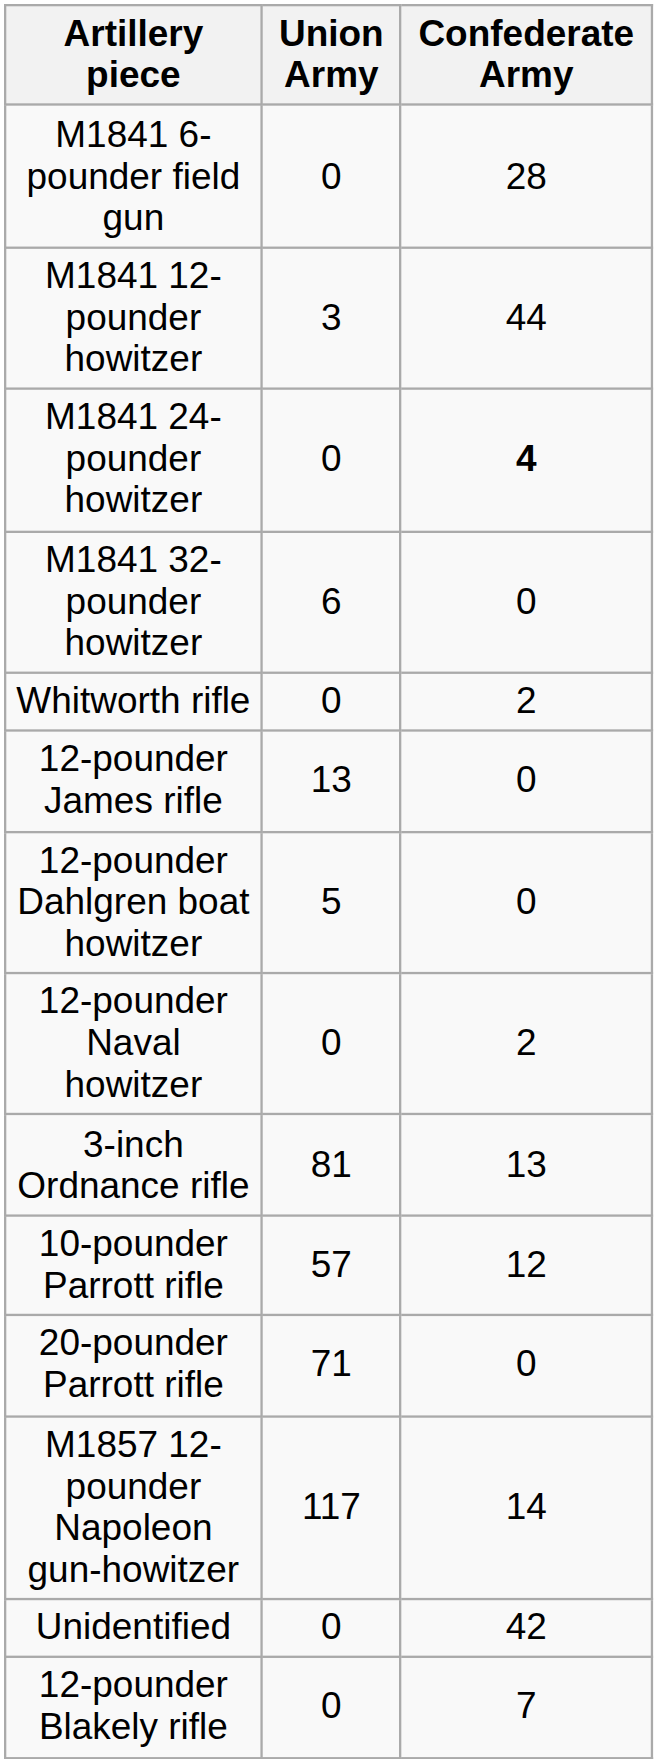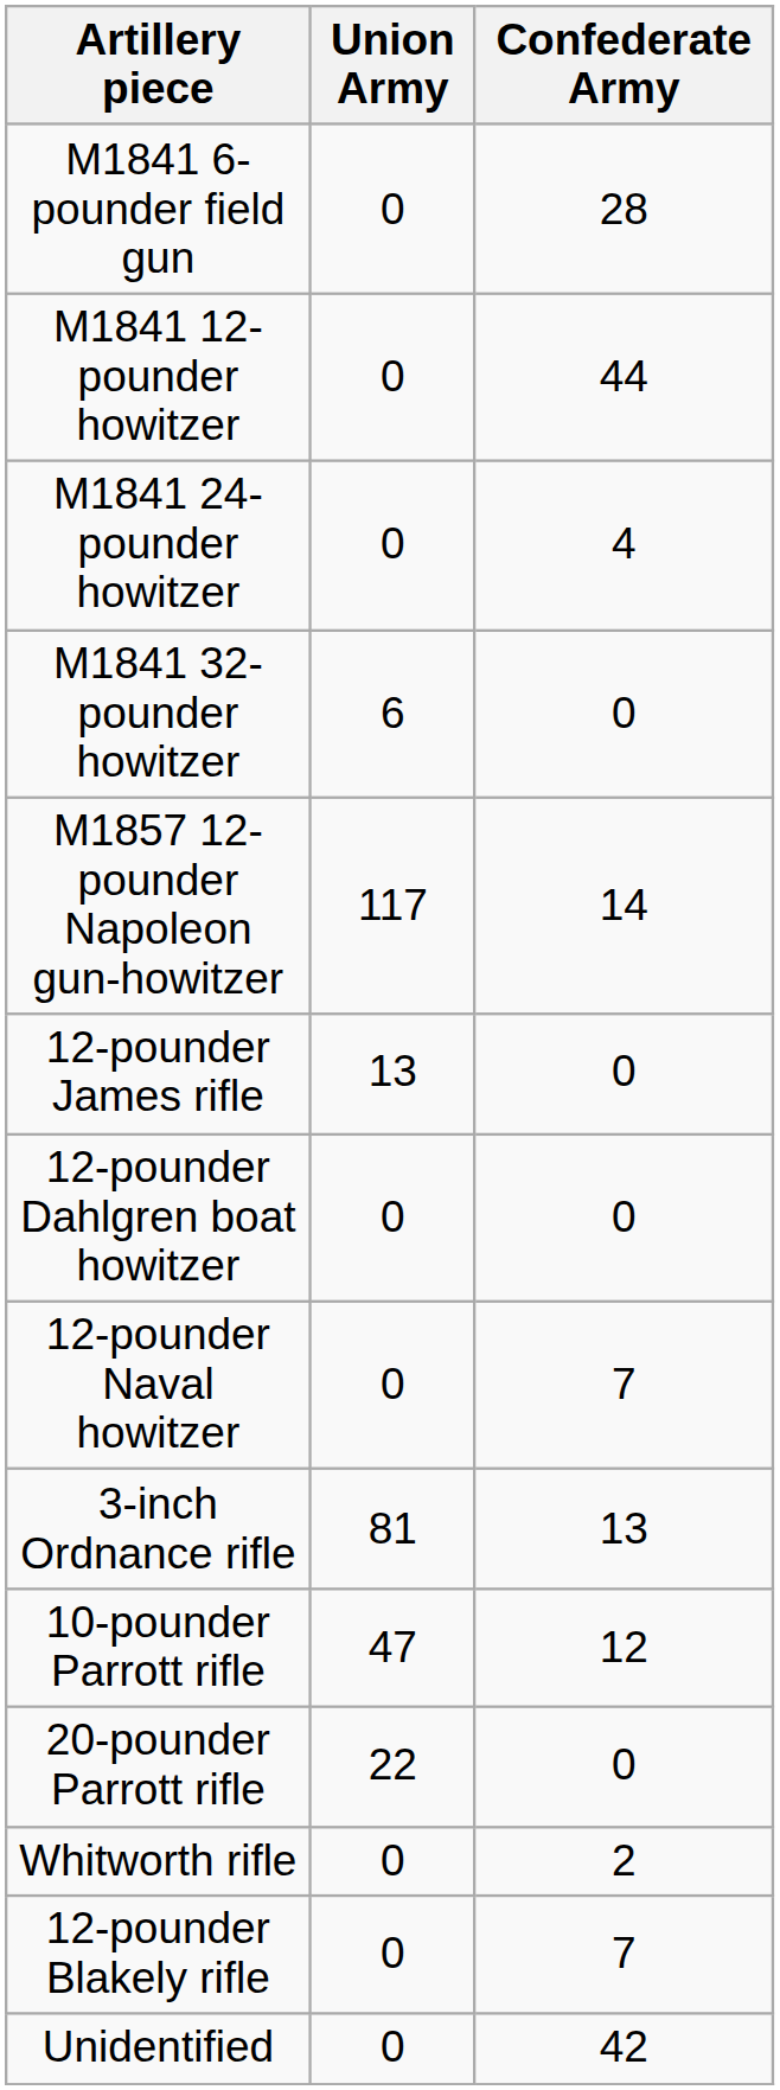 <table class="wikitable" style="text-align:center; width:45%;">
 <tr>
 <th width=25%>Artillery piece</th>
 <th width=10%>Union Army</th>
 <th width=10%>Confederate Army</th>
 </tr>
 <tr>
 <td rowspan=1>M1841 6-pounder field gun</td>
 <td>0</td>
 <td>28</td>
 </tr>
 <tr>
 <td rowspan=1>M1841 12-pounder howitzer</td>
-<td>3</td>
+<td>0</td>
 <td>44</td>
 </tr>
 <tr>
 <td rowspan=1>M1841 24-pounder howitzer</td>
 <td>0</td>
-<td><strong>4</strong></td>
+<td>4</td>
 </tr>
 <tr>
 <td rowspan=1>M1841 32-pounder howitzer</td>
 <td>6</td>
+<td>0</td>
+</tr>
+<tr>
+<td rowspan=1>M1857 12-pounder Napoleon gun-howitzer</td>
+<td>117</td>
+<td>14</td>
+</tr>
+<tr>
+<td rowspan=1>12-pounder James rifle</td>
+<td>13</td>
+<td>0</td>
+</tr>
+<tr>
+<td rowspan=1>12-pounder Dahlgren boat howitzer</td>
+<td>0</td>
+<td>0</td>
+</tr>
+<tr>
+<td rowspan=1>12-pounder Naval howitzer</td>
+<td>0</td>
+<td>7</td>
+</tr>
+<tr>
+<td rowspan=1>3-inch Ordnance rifle</td>
+<td>81</td>
+<td>13</td>
+</tr>
+<tr>
+<td rowspan=1>10-pounder Parrott rifle</td>
+<td>47</td>
+<td>12</td>
+</tr>
+<tr>
+<td rowspan=1>20-pounder Parrott rifle</td>
+<td>22</td>
 <td>0</td>
 </tr>
 <tr>
 <td rowspan=1>Whitworth rifle</td>
 <td>0</td>
 <td>2</td>
 </tr>
 <tr>
-<td rowspan=1>12-pounder James rifle</td>
-<td>13</td>
+<td rowspan=1>12-pounder Blakely rifle</td>
 <td>0</td>
-</tr>
-<tr>
-<td rowspan=1>12-pounder Dahlgren boat howitzer</td>
-<td>5</td>
-<td>0</td>
-</tr>
-<tr>
-<td rowspan=1>12-pounder Naval howitzer</td>
-<td>0</td>
-<td>2</td>
-</tr>
-<tr>
-<td rowspan=1>3-inch Ordnance rifle</td>
-<td>81</td>
-<td>13</td>
-</tr>
-<tr>
-<td rowspan=1>10-pounder Parrott rifle</td>
-<td>57</td>
-<td>12</td>
-</tr>
-<tr>
-<td rowspan=1>20-pounder Parrott rifle</td>
-<td>71</td>
-<td>0</td>
-</tr>
-<tr>
-<td rowspan=1>M1857 12-pounder Napoleon gun-howitzer</td>
-<td>117</td>
-<td>14</td>
+<td>7</td>
 </tr>
 <tr>
 <td rowspan=1>Unidentified</td>
 <td>0</td>
 <td>42</td>
 </tr>
 <tr>
-<td rowspan=1>12-pounder Blakely rifle</td>
-<td>0</td>
-<td>7</td>
-</tr>
-<tr>
 </tr>
 </table>
